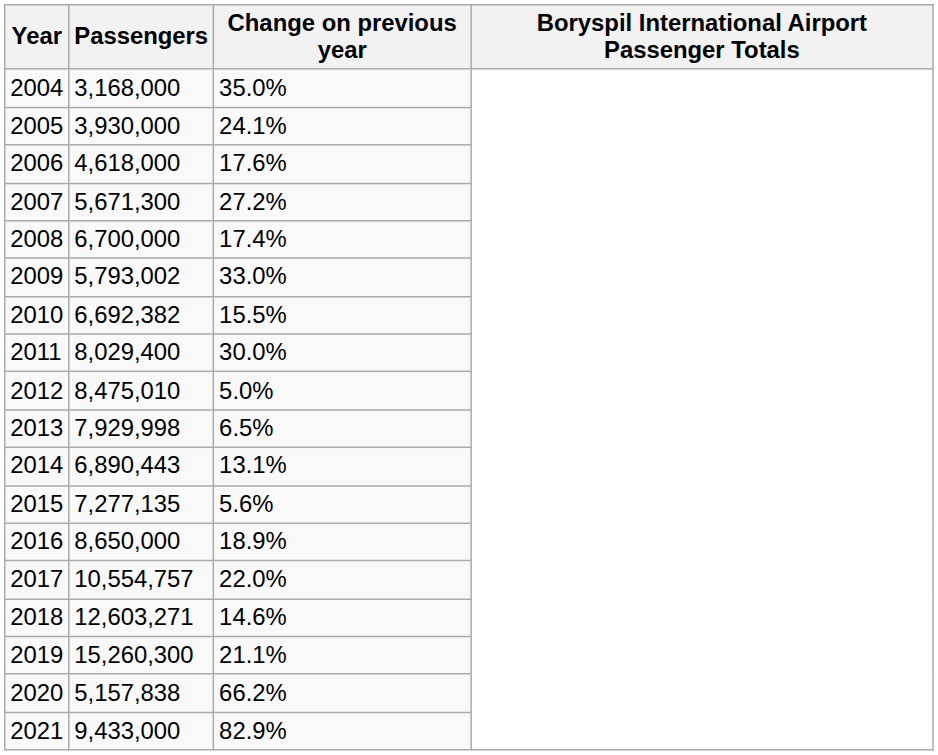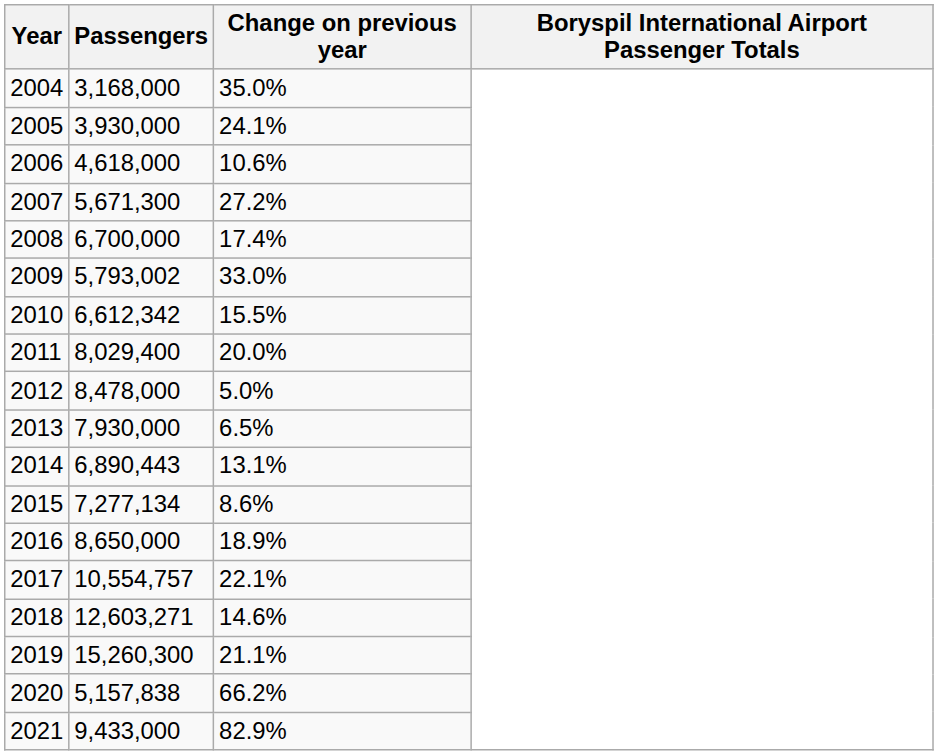 <table class="wikitable" style="margin:1em auto;">
 <tr>
 <th>Year</th>
 <th>Passengers</th>
 <th>Change on previous year</th>
 <th>Boryspil International Airport Passenger Totals</th>
 </tr>
 <tr>
 <td>2004</td>
 <td>3,168,000</td>
 <td>35.0%</td>
 <td rowspan="20" style="background:#fff;"></td>
 </tr>
 <tr>
 <td>2005</td>
 <td>3,930,000</td>
 <td>24.1%</td>
 </tr>
 <tr>
 <td>2006</td>
 <td>4,618,000</td>
-<td>17.6%</td>
+<td>10.6%</td>
 </tr>
 <tr>
 <td>2007</td>
 <td>5,671,300</td>
 <td>27.2%</td>
 </tr>
 <tr>
 <td>2008</td>
 <td>6,700,000</td>
 <td>17.4%</td>
 </tr>
 <tr>
 <td>2009</td>
 <td>5,793,002</td>
 <td> 33.0%</td>
 </tr>
 <tr>
 <td>2010</td>
-<td>6,692,382</td>
+<td>6,612,342</td>
 <td> 15.5%</td>
 </tr>
 <tr>
 <td>2011</td>
 <td>8,029,400</td>
-<td> 30.0%</td>
+<td> 20.0%</td>
 </tr>
 <tr>
 <td>2012</td>
-<td>8,475,010</td>
+<td>8,478,000</td>
 <td> 5.0%</td>
 </tr>
 <tr>
 <td>2013</td>
-<td>7,929,998</td>
+<td>7,930,000</td>
 <td> 6.5%</td>
 </tr>
 <tr>
 <td>2014</td>
 <td>6,890,443</td>
 <td> 13.1%</td>
 </tr>
 <tr>
 <td>2015</td>
-<td>7,277,135</td>
-<td> 5.6%</td>
+<td>7,277,134</td>
+<td> 8.6%</td>
 </tr>
 <tr>
 <td>2016</td>
 <td>8,650,000</td>
 <td> 18.9%</td>
 </tr>
 <tr>
 <td>2017</td>
 <td>10,554,757</td>
-<td> 22.0%</td>
+<td> 22.1%</td>
 </tr>
 <tr>
 <td>2018</td>
 <td>12,603,271</td>
 <td> 14.6%</td>
 </tr>
 <tr>
 <td>2019</td>
 <td>15,260,300</td>
 <td> 21.1%</td>
 </tr>
 <tr>
 <td>2020</td>
 <td>5,157,838</td>
 <td> 66.2%</td>
 </tr>
 <tr>
 <td>2021</td>
 <td>9,433,000</td>
 <td> 82.9%</td>
 </tr>
 </table>
